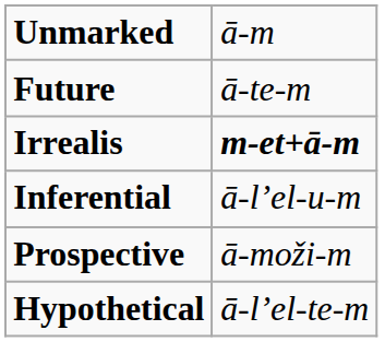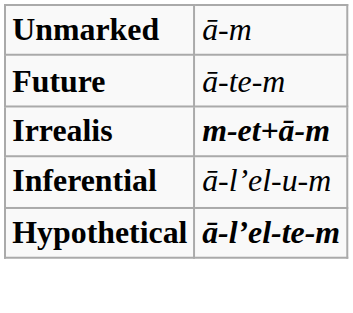 <table class="wikitable">
 <tr>
 <td><strong>Unmarked</strong></td>
 <td><em>ā-m</em></td>
 </tr>
 <tr>
 <td><strong>Future</strong></td>
 <td><em>ā-te-m</em></td>
 </tr>
 <tr>
 <td><strong>Irrealis</strong></td>
 <td><strong><em>m-et+ā-m</em></strong></td>
 </tr>
 <tr>
 <td><strong>Inferential</strong></td>
 <td><em>ā-l’el-u-m</em></td>
 </tr>
 <tr>
-<td><strong>Prospective</strong></td>
-<td><em>ā-moži-m</em></td>
-</tr>
-<tr>
 <td><strong>Hypothetical</strong></td>
-<td><em>ā-l’el-te-m</em></td>
+<td><strong><em>ā-l’el-te-m</em></strong></td>
 </tr>
 </table>
